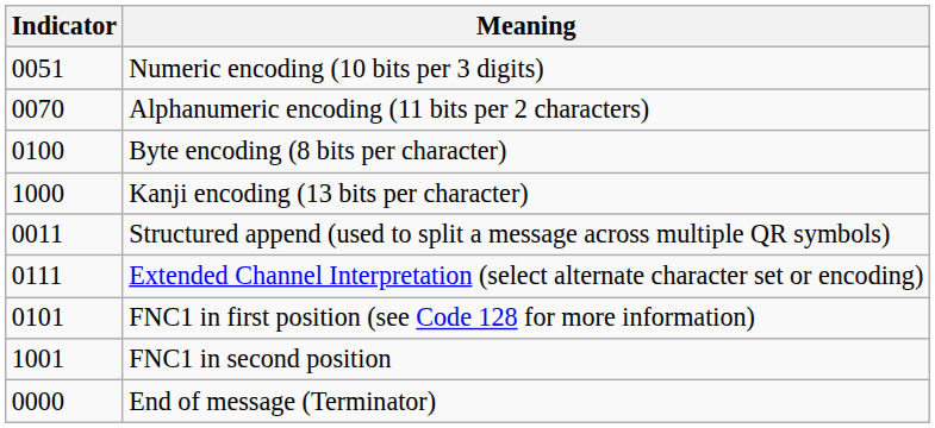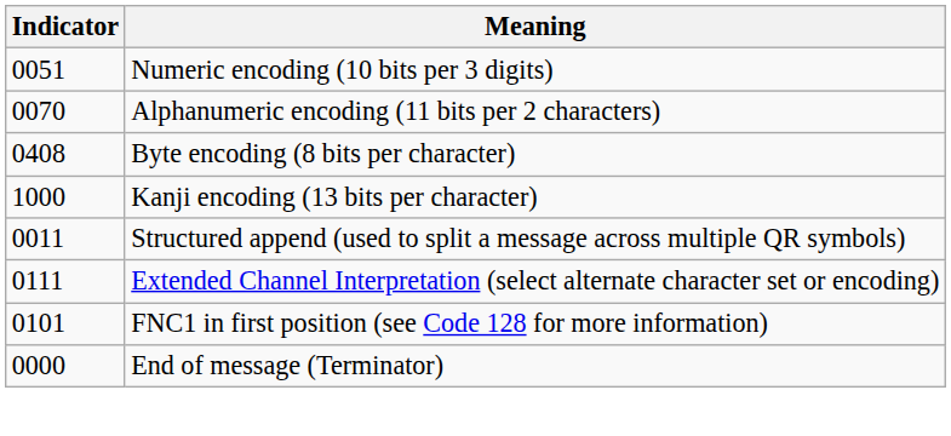 <table class="wikitable">
 <tr>
 <th>Indicator</th>
 <th>Meaning</th>
 </tr>
 <tr>
 <td>0051</td>
 <td>Numeric encoding (10 bits per 3 digits)</td>
 </tr>
 <tr>
 <td>0070</td>
 <td>Alphanumeric encoding (11 bits per 2 characters)</td>
 </tr>
 <tr>
-<td>0100</td>
+<td>0408</td>
 <td>Byte encoding (8 bits per character)</td>
 </tr>
 <tr>
 <td>1000</td>
 <td>Kanji encoding (13 bits per character)</td>
 </tr>
 <tr>
 <td>0011</td>
 <td>Structured append (used to split a message across multiple QR symbols)</td>
 </tr>
 <tr>
 <td>0111</td>
 <td><a href='#'>Extended Channel Interpretation</a> (select alternate character set or encoding)</td>
 </tr>
 <tr>
 <td>0101</td>
 <td>FNC1 in first position (see <a href='#'>Code 128</a> for more information)</td>
 </tr>
 <tr>
-<td>1001</td>
-<td>FNC1 in second position</td>
-</tr>
-<tr>
 <td>0000</td>
 <td>End of message (Terminator)</td>
 </tr>
 </table>
